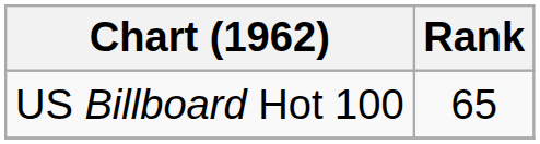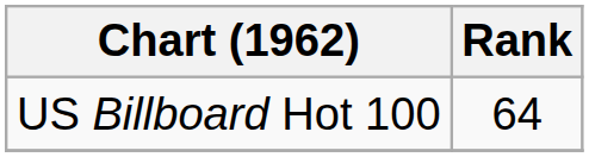 <table class="wikitable">
 <tr>
 <th>Chart (1962)</th>
 <th style="text-align:center;">Rank</th>
 </tr>
 <tr>
 <td>US <em>Billboard</em> Hot 100</td>
-<td style="text-align:center;">65</td>
+<td style="text-align:center;">64</td>
 </tr>
 <tr>
 </tr>
 </table>
